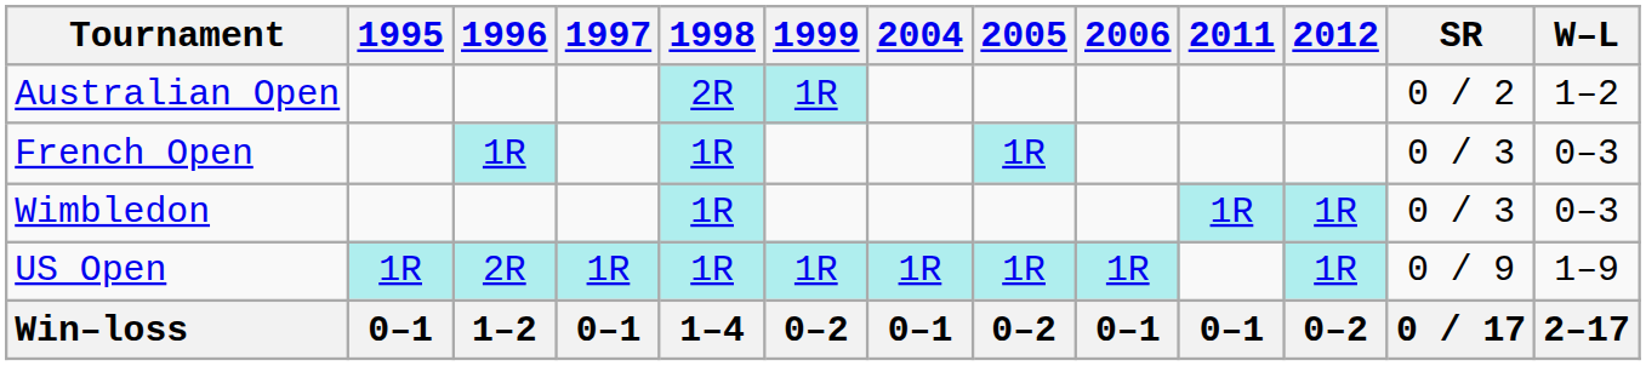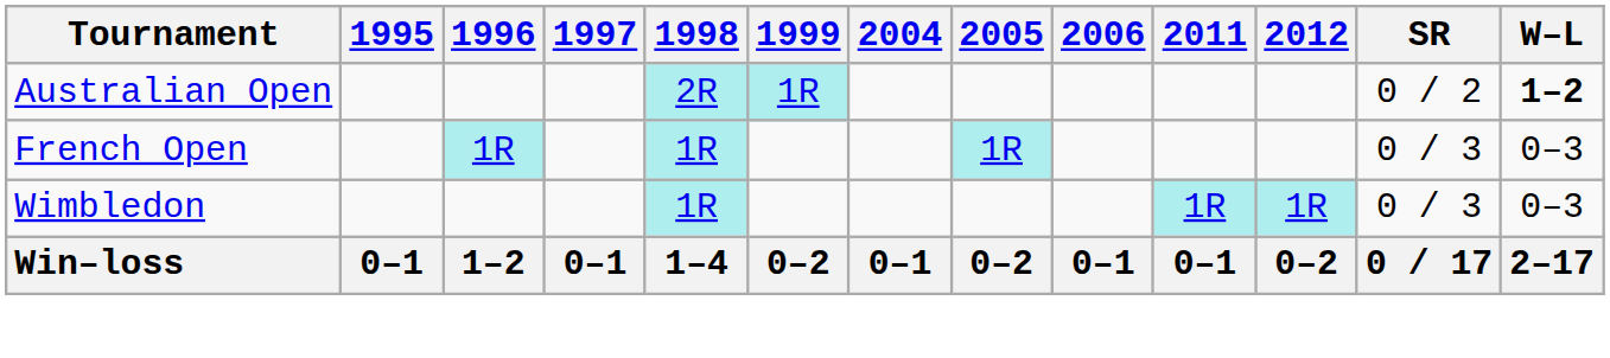 <table class=wikitable style=text-align:center;>
 <tr>
 <th>Tournament</th>
 <th><a href='#'>1995</a></th>
 <th><a href='#'>1996</a></th>
 <th><a href='#'>1997</a></th>
 <th><a href='#'>1998</a></th>
 <th><a href='#'>1999</a></th>
 <th><a href='#'>2004</a></th>
 <th><a href='#'>2005</a></th>
 <th><a href='#'>2006</a></th>
 <th><a href='#'>2011</a></th>
 <th><a href='#'>2012</a></th>
 <th>SR</th>
 <th>W–L</th>
 </tr>
 <tr>
 <td align=left><a href='#'>Australian Open</a></td>
 <td></td>
 <td></td>
 <td></td>
 <td bgcolor=afeeee><a href='#'>2R</a></td>
 <td bgcolor=afeeee><a href='#'>1R</a></td>
 <td></td>
 <td></td>
 <td></td>
 <td></td>
 <td></td>
 <td>0 / 2</td>
-<td>1–2</td>
+<td><strong>1–2</strong></td>
 </tr>
 <tr>
 <td align=left><a href='#'>French Open</a></td>
 <td></td>
 <td bgcolor=afeeee><a href='#'>1R</a></td>
 <td></td>
 <td bgcolor=afeeee><a href='#'>1R</a></td>
 <td></td>
 <td></td>
 <td bgcolor=afeeee><a href='#'>1R</a></td>
 <td></td>
 <td></td>
 <td></td>
 <td>0 / 3</td>
 <td>0–3</td>
 </tr>
 <tr>
 <td align=left><a href='#'>Wimbledon</a></td>
 <td></td>
 <td></td>
 <td></td>
 <td bgcolor=afeeee><a href='#'>1R</a></td>
 <td></td>
 <td></td>
 <td></td>
 <td></td>
 <td bgcolor=afeeee><a href='#'>1R</a></td>
 <td bgcolor=afeeee><a href='#'>1R</a></td>
 <td>0 / 3</td>
 <td>0–3</td>
 </tr>
 <tr>
-<td align=left><a href='#'>US Open</a></td>
-<td bgcolor=afeeee><a href='#'>1R</a></td>
-<td bgcolor=afeeee><a href='#'>2R</a></td>
-<td bgcolor=afeeee><a href='#'>1R</a></td>
-<td bgcolor=afeeee><a href='#'>1R</a></td>
-<td bgcolor=afeeee><a href='#'>1R</a></td>
-<td bgcolor=afeeee><a href='#'>1R</a></td>
-<td bgcolor=afeeee><a href='#'>1R</a></td>
-<td bgcolor=afeeee><a href='#'>1R</a></td>
-<td></td>
-<td bgcolor=afeeee><a href='#'>1R</a></td>
-<td>0 / 9</td>
-<td>1–9</td>
-</tr>
-<tr>
 <th style=text-align:left>Win–loss</th>
 <th>0–1</th>
 <th>1–2</th>
 <th>0–1</th>
 <th>1–4</th>
 <th>0–2</th>
 <th>0–1</th>
 <th>0–2</th>
 <th>0–1</th>
 <th>0–1</th>
 <th>0–2</th>
 <th>0 / 17</th>
 <th>2–17</th>
 </tr>
 </table>
